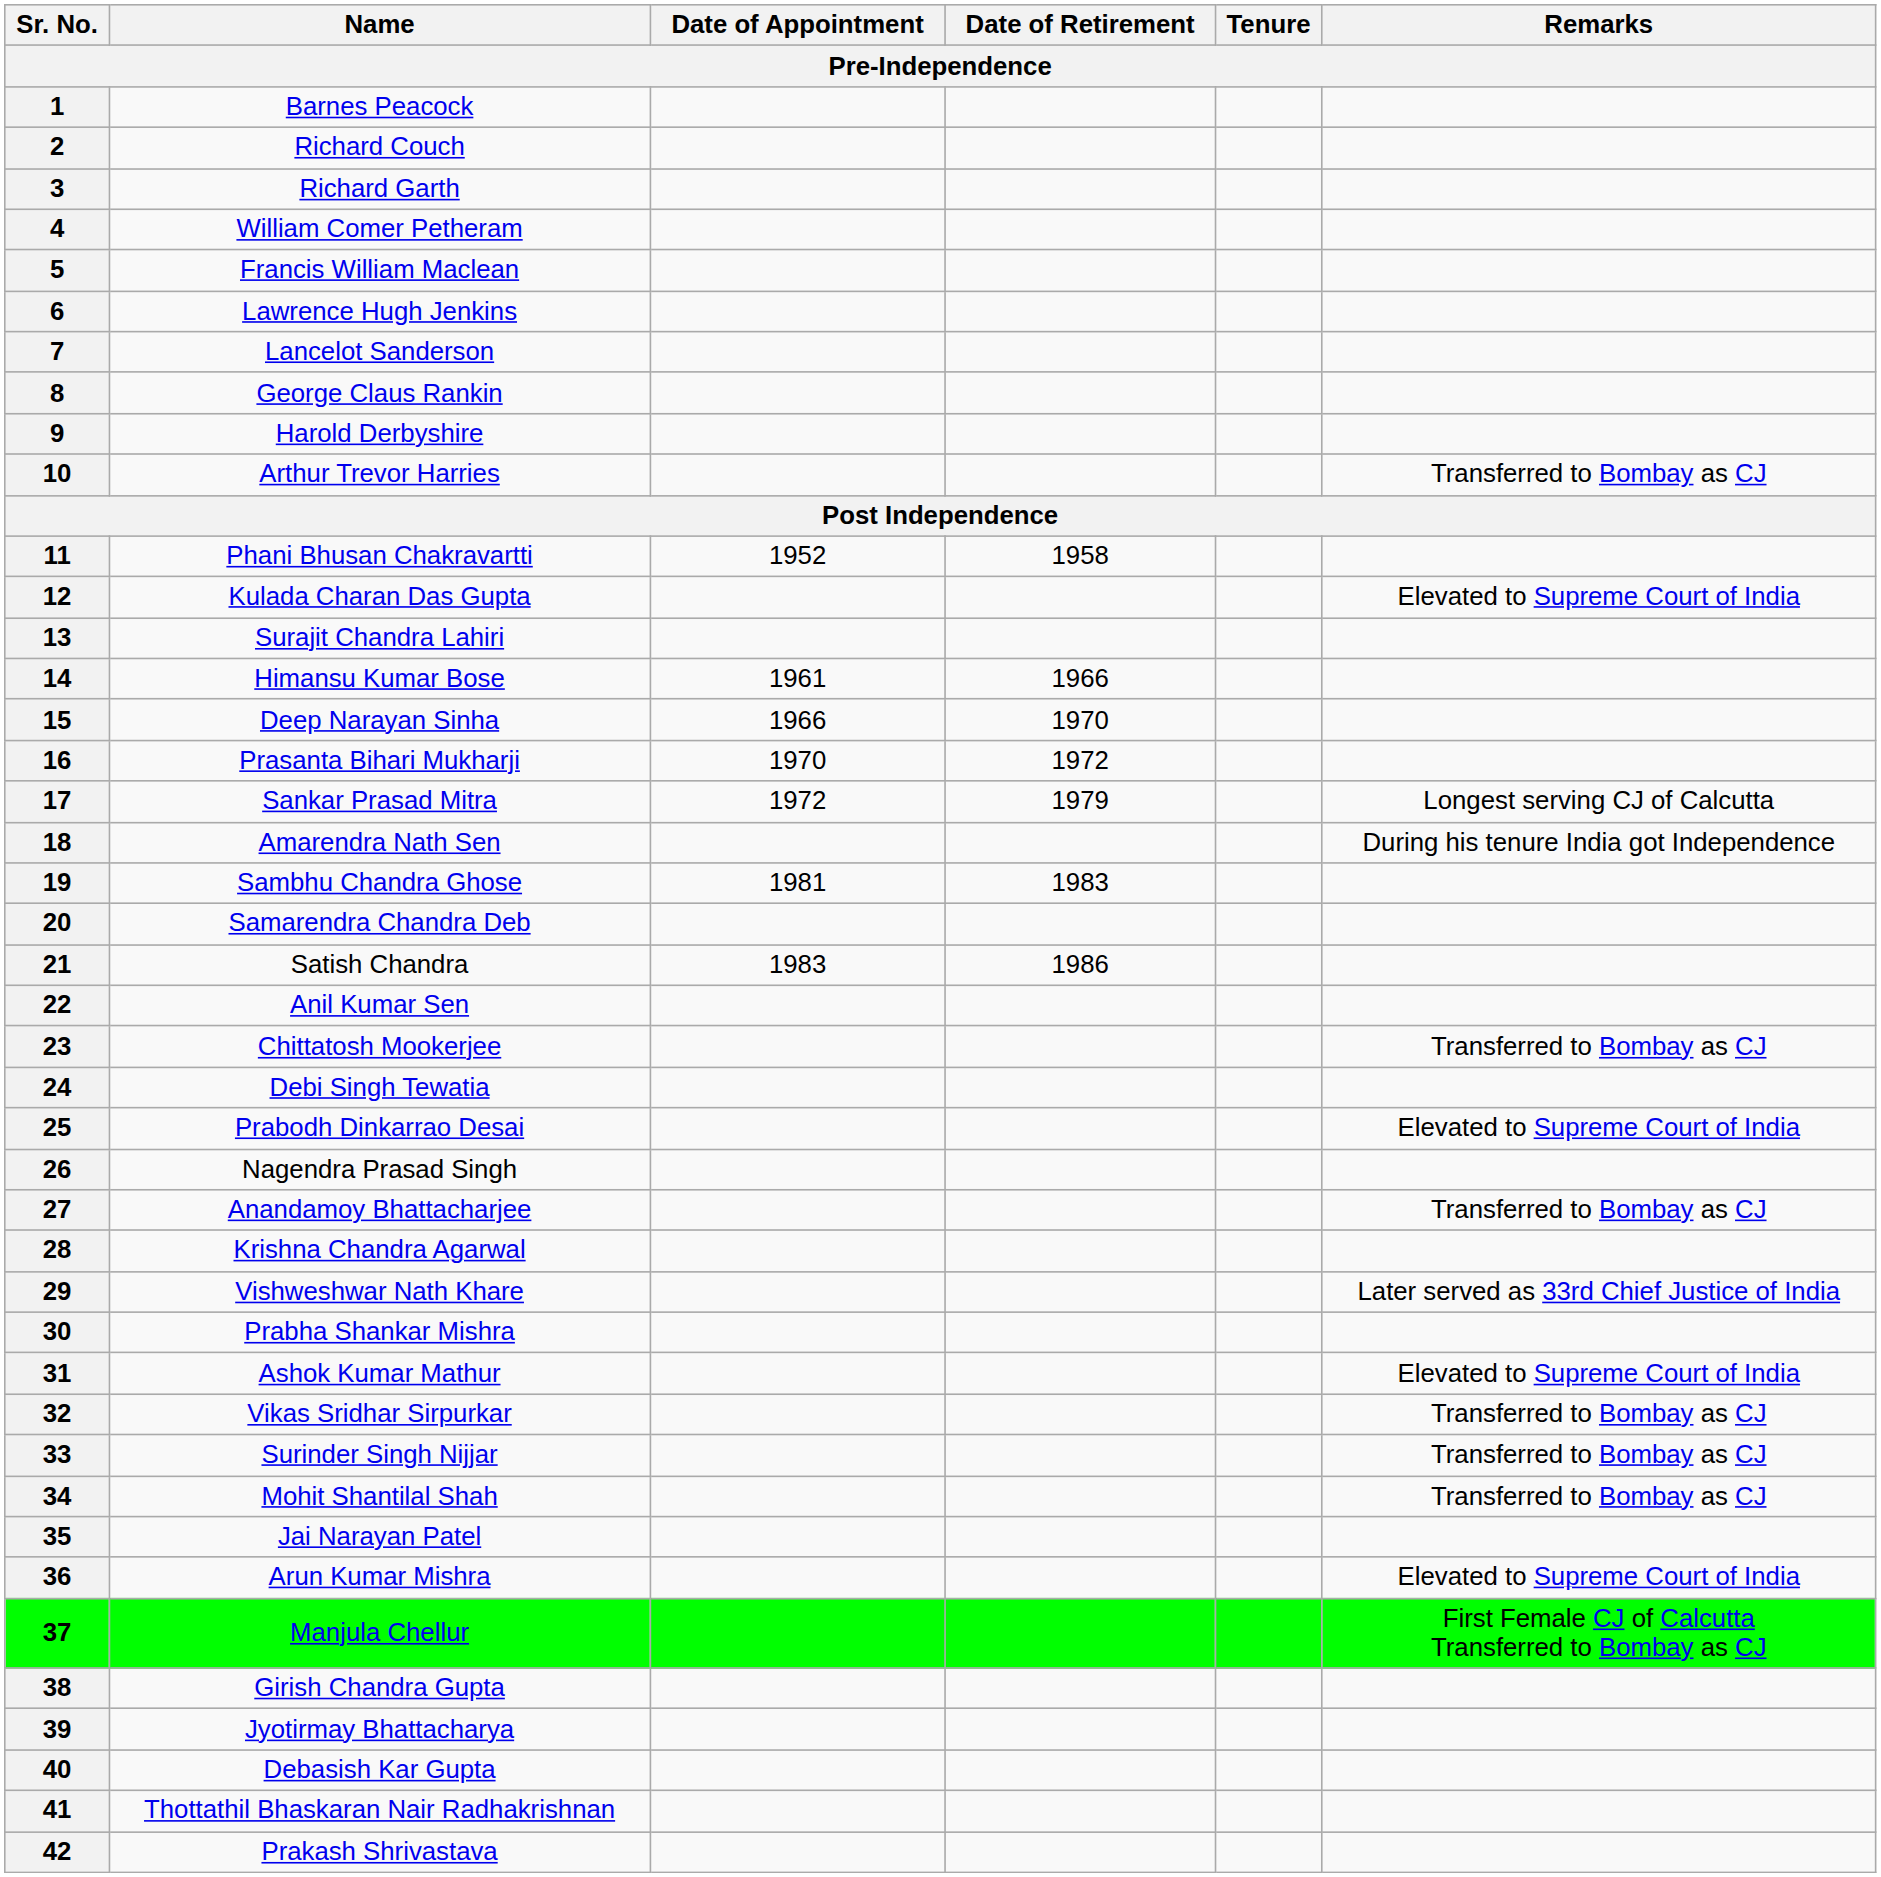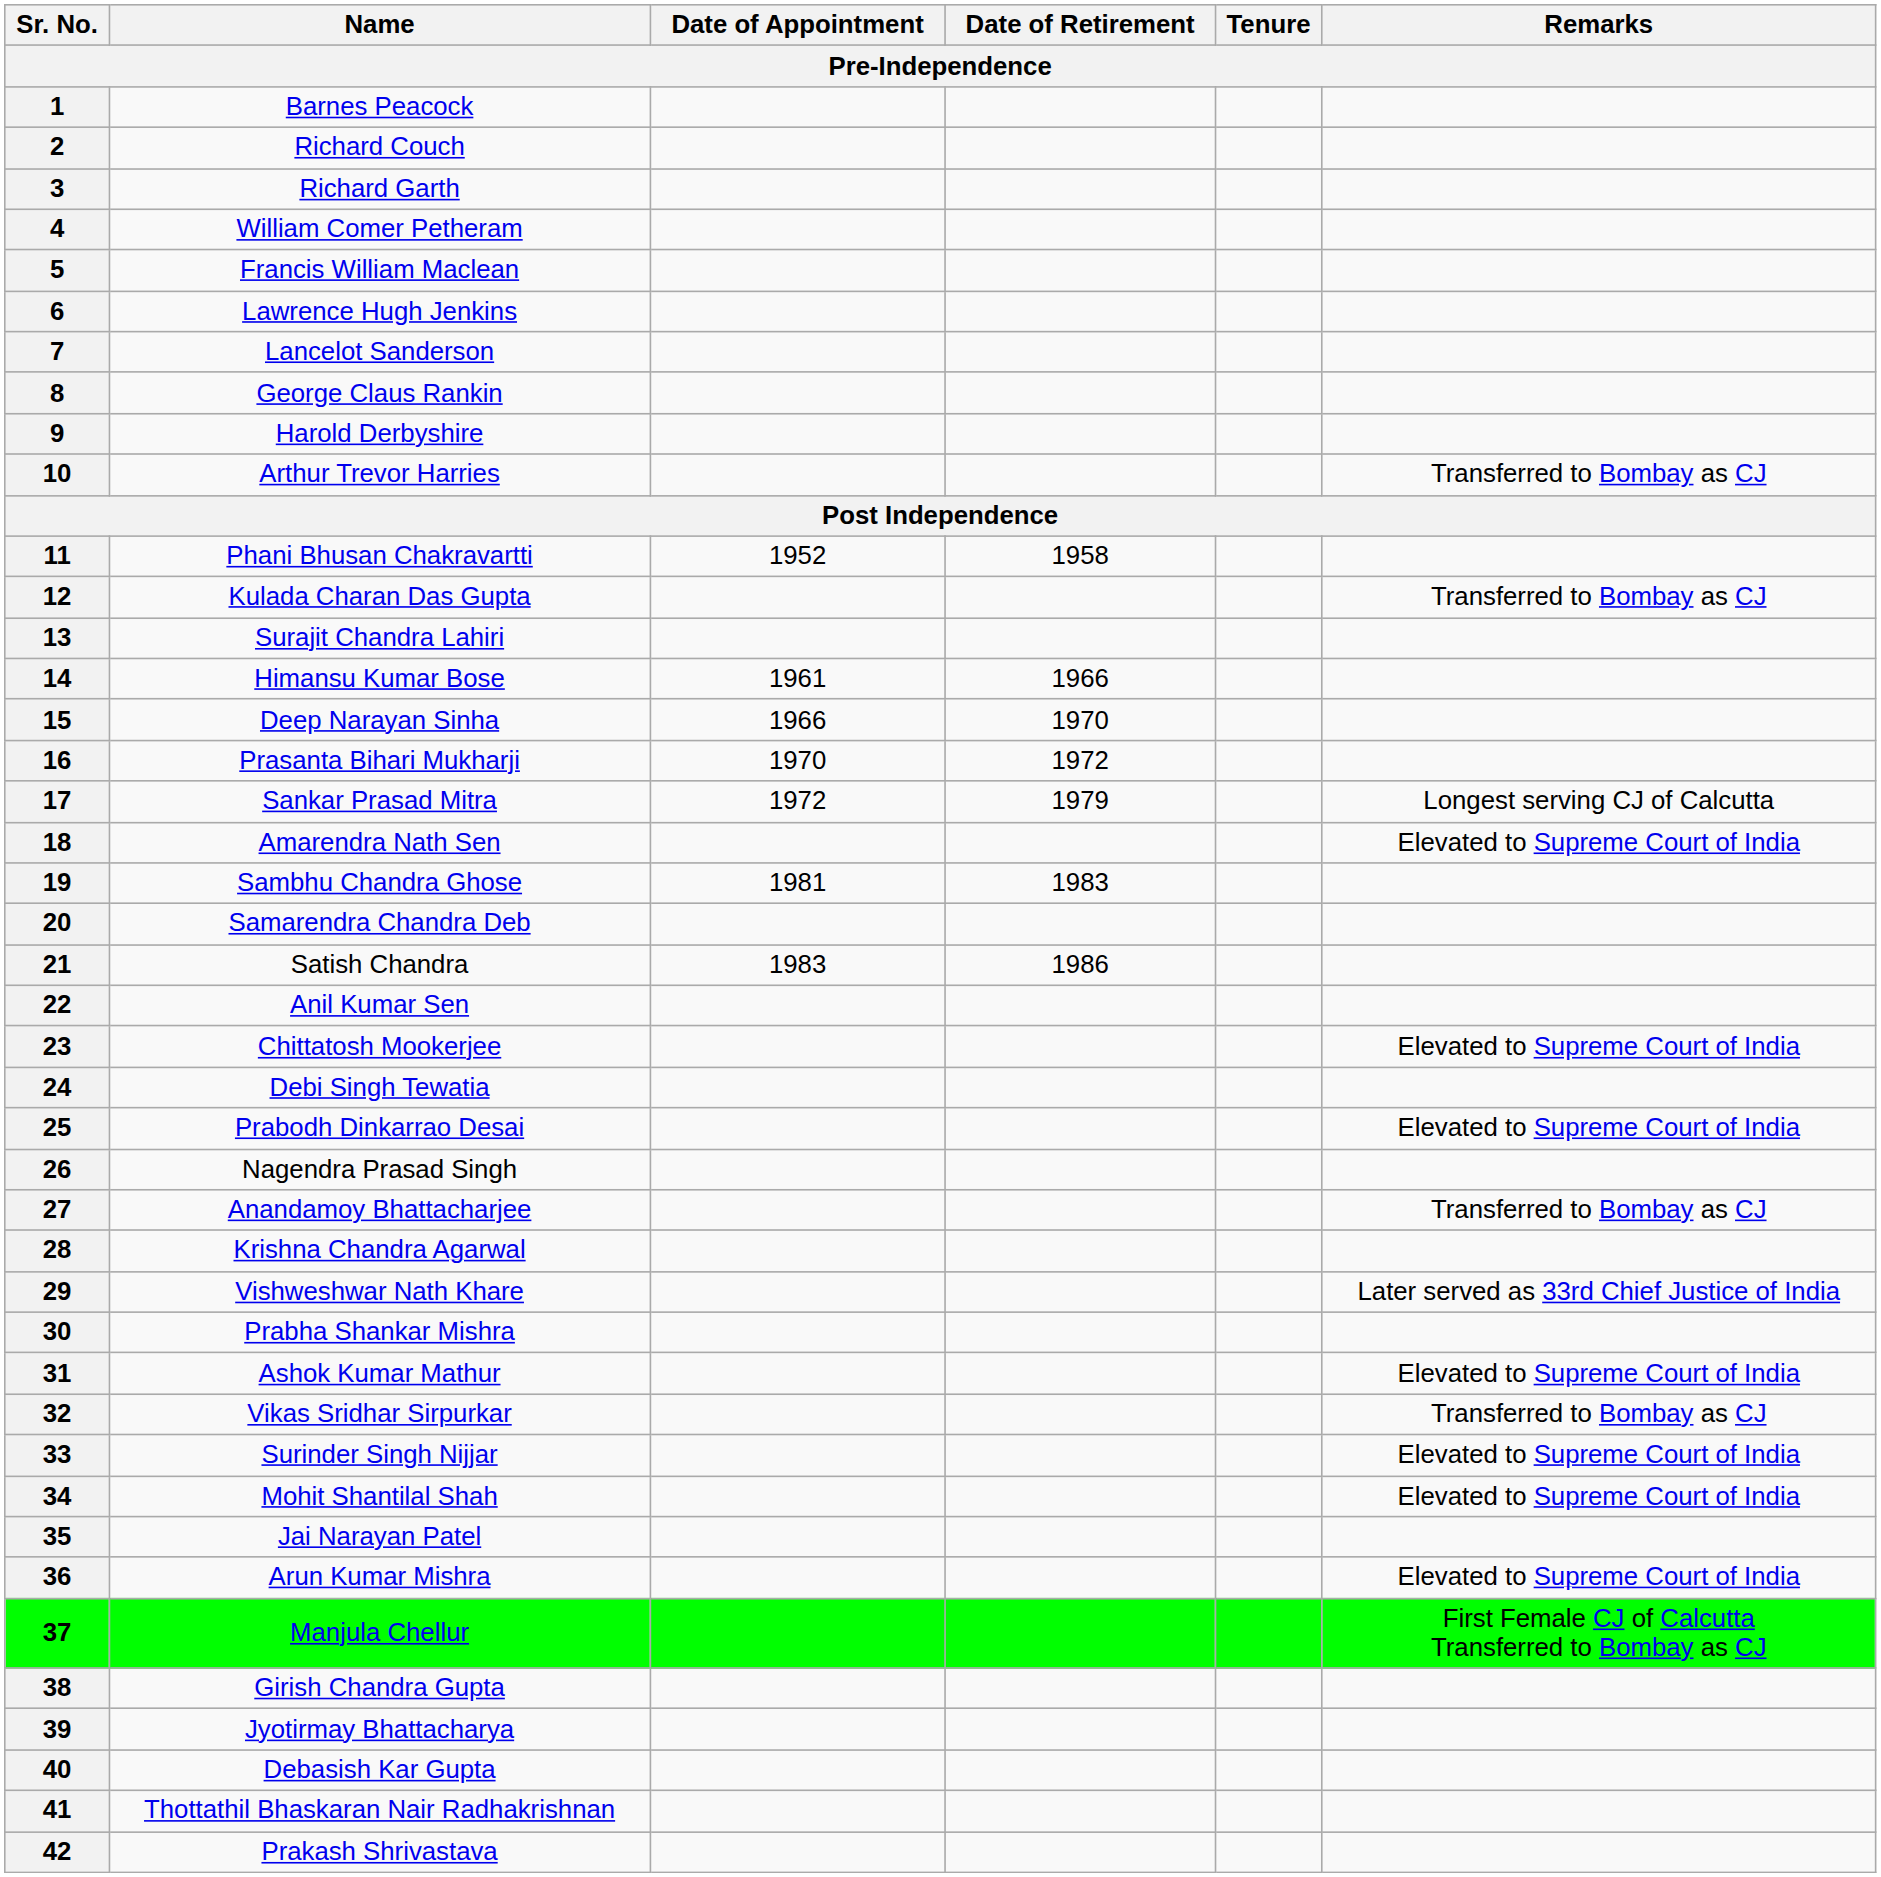 <table class="wikitable sortable" style="text-align:center" width="92%">
 <tr>
 <th>Sr. No.</th>
 <th>Name</th>
 <th>Date of Appointment</th>
 <th>Date of Retirement</th>
 <th>Tenure</th>
 <th>Remarks</th>
 </tr>
 <tr>
 <th colspan="6">Pre-Independence</th>
 </tr>
 <tr>
 <th>1</th>
 <td><a href='#'>Barnes Peacock</a></td>
 <td></td>
 <td></td>
 <td></td>
 <td></td>
 </tr>
 <tr>
 <th>2</th>
 <td><a href='#'>Richard Couch</a></td>
 <td></td>
 <td></td>
 <td></td>
 <td></td>
 </tr>
 <tr>
 <th>3</th>
 <td><a href='#'>Richard Garth</a></td>
 <td></td>
 <td></td>
 <td></td>
 <td></td>
 </tr>
 <tr>
 <th>4</th>
 <td><a href='#'>William Comer Petheram</a></td>
 <td></td>
 <td></td>
 <td></td>
 <td></td>
 </tr>
 <tr>
 <th>5</th>
 <td><a href='#'>Francis William Maclean</a></td>
 <td></td>
 <td></td>
 <td></td>
 <td></td>
 </tr>
 <tr>
 <th>6</th>
 <td><a href='#'>Lawrence Hugh Jenkins</a></td>
 <td></td>
 <td></td>
 <td></td>
 <td></td>
 </tr>
 <tr>
 <th>7</th>
 <td><a href='#'>Lancelot Sanderson</a></td>
 <td></td>
 <td></td>
 <td></td>
 <td></td>
 </tr>
 <tr>
 <th>8</th>
 <td><a href='#'>George Claus Rankin</a></td>
 <td></td>
 <td></td>
 <td></td>
 <td></td>
 </tr>
 <tr>
 <th>9</th>
 <td><a href='#'>Harold Derbyshire</a></td>
 <td></td>
 <td></td>
 <td></td>
 <td></td>
 </tr>
 <tr>
 <th>10</th>
 <td><a href='#'>Arthur Trevor Harries</a></td>
 <td></td>
 <td></td>
 <td></td>
 <td>Transferred to <a href='#'>Bombay</a> as <a href='#'>CJ</a></td>
 </tr>
 <tr>
 <th colspan="6">Post Independence</th>
 </tr>
 <tr>
 <th>11</th>
 <td><a href='#'>Phani Bhusan Chakravartti</a></td>
 <td>1952</td>
 <td>1958</td>
 <td></td>
 <td></td>
 </tr>
 <tr>
 <th>12</th>
 <td><a href='#'>Kulada Charan Das Gupta</a></td>
 <td></td>
 <td></td>
 <td></td>
-<td>Elevated to <a href='#'>Supreme Court of India</a></td>
+<td>Transferred to <a href='#'>Bombay</a> as <a href='#'>CJ</a></td>
 </tr>
 <tr>
 <th>13</th>
 <td><a href='#'>Surajit Chandra Lahiri</a></td>
 <td></td>
 <td></td>
 <td></td>
 <td></td>
 </tr>
 <tr>
 <th>14</th>
 <td><a href='#'>Himansu Kumar Bose</a></td>
 <td>1961</td>
 <td>1966</td>
 <td></td>
 <td></td>
 </tr>
 <tr>
 <th>15</th>
 <td><a href='#'>Deep Narayan Sinha</a></td>
 <td>1966</td>
 <td>1970</td>
 <td></td>
 <td></td>
 </tr>
 <tr>
 <th>16</th>
 <td><a href='#'>Prasanta Bihari Mukharji</a></td>
 <td>1970</td>
 <td>1972</td>
 <td></td>
 <td></td>
 </tr>
 <tr>
 <th>17</th>
 <td><a href='#'>Sankar Prasad Mitra</a></td>
 <td>1972</td>
 <td>1979</td>
 <td></td>
 <td>Longest serving CJ of Calcutta</td>
 </tr>
 <tr>
 <th>18</th>
 <td><a href='#'>Amarendra Nath Sen</a></td>
 <td></td>
 <td></td>
 <td></td>
-<td>During his tenure India got Independence</td>
+<td>Elevated to <a href='#'>Supreme Court of India</a></td>
 </tr>
 <tr>
 <th>19</th>
 <td><a href='#'>Sambhu Chandra Ghose</a></td>
 <td>1981</td>
 <td>1983</td>
 <td></td>
 <td></td>
 </tr>
 <tr>
 <th>20</th>
 <td><a href='#'>Samarendra Chandra Deb</a></td>
 <td></td>
 <td></td>
 <td></td>
 <td></td>
 </tr>
 <tr>
 <th>21</th>
 <td>Satish Chandra</td>
 <td>1983</td>
 <td>1986</td>
 <td></td>
 <td></td>
 </tr>
 <tr>
 <th>22</th>
 <td><a href='#'>Anil Kumar Sen</a></td>
 <td></td>
 <td></td>
 <td></td>
 <td></td>
 </tr>
 <tr>
 <th>23</th>
 <td><a href='#'>Chittatosh Mookerjee</a></td>
 <td></td>
 <td></td>
 <td></td>
-<td>Transferred to <a href='#'>Bombay</a> as <a href='#'>CJ</a></td>
+<td>Elevated to <a href='#'>Supreme Court of India</a></td>
 </tr>
 <tr>
 <th>24</th>
 <td><a href='#'>Debi Singh Tewatia</a></td>
 <td></td>
 <td></td>
 <td></td>
 <td></td>
 </tr>
 <tr>
 <th>25</th>
 <td><a href='#'>Prabodh Dinkarrao Desai</a></td>
 <td></td>
 <td></td>
 <td></td>
 <td>Elevated to <a href='#'>Supreme Court of India</a></td>
 </tr>
 <tr>
 <th>26</th>
 <td>Nagendra Prasad Singh</td>
 <td></td>
 <td></td>
 <td></td>
 <td></td>
 </tr>
 <tr>
 <th>27</th>
 <td><a href='#'>Anandamoy Bhattacharjee</a></td>
 <td></td>
 <td></td>
 <td></td>
 <td>Transferred to <a href='#'>Bombay</a> as <a href='#'>CJ</a></td>
 </tr>
 <tr>
 <th>28</th>
 <td><a href='#'>Krishna Chandra Agarwal</a></td>
 <td></td>
 <td></td>
 <td></td>
 <td></td>
 </tr>
 <tr>
 <th>29</th>
 <td><a href='#'>Vishweshwar Nath Khare</a></td>
 <td></td>
 <td></td>
 <td></td>
 <td>Later served as <a href='#'>33rd Chief Justice of India</a></td>
 </tr>
 <tr>
 <th>30</th>
 <td><a href='#'>Prabha Shankar Mishra</a></td>
 <td></td>
 <td></td>
 <td></td>
 <td></td>
 </tr>
 <tr>
 <th>31</th>
 <td><a href='#'>Ashok Kumar Mathur</a></td>
 <td></td>
 <td></td>
 <td></td>
 <td>Elevated to <a href='#'>Supreme Court of India</a></td>
 </tr>
 <tr>
 <th>32</th>
 <td><a href='#'>Vikas Sridhar Sirpurkar</a></td>
 <td></td>
 <td></td>
 <td></td>
 <td>Transferred to <a href='#'>Bombay</a> as <a href='#'>CJ</a></td>
 </tr>
 <tr>
 <th>33</th>
 <td><a href='#'>Surinder Singh Nijjar</a></td>
 <td></td>
 <td></td>
 <td></td>
-<td>Transferred to <a href='#'>Bombay</a> as <a href='#'>CJ</a></td>
+<td>Elevated to <a href='#'>Supreme Court of India</a></td>
 </tr>
 <tr>
 <th>34</th>
 <td><a href='#'>Mohit Shantilal Shah</a></td>
 <td></td>
 <td></td>
 <td></td>
-<td>Transferred to <a href='#'>Bombay</a> as <a href='#'>CJ</a></td>
+<td>Elevated to <a href='#'>Supreme Court of India</a></td>
 </tr>
 <tr>
 <th>35</th>
 <td><a href='#'>Jai Narayan Patel</a></td>
 <td></td>
 <td></td>
 <td></td>
 <td></td>
 </tr>
 <tr>
 <th>36</th>
 <td><a href='#'>Arun Kumar Mishra</a></td>
 <td></td>
 <td></td>
 <td></td>
 <td>Elevated to <a href='#'>Supreme Court of India</a></td>
 </tr>
 <tr>
 <th style="background:lime;">37</th>
 <td style="background:lime;"><a href='#'>Manjula Chellur</a></td>
 <td style="background:lime;"></td>
 <td style="background:lime;"></td>
 <td style="background:lime;"></td>
 <td style="background:lime;">First Female <a href='#'>CJ</a> of <a href='#'>Calcutta</a> <br> Transferred to <a href='#'>Bombay</a> as <a href='#'>CJ</a></td>
 </tr>
 <tr>
 <th>38</th>
 <td><a href='#'>Girish Chandra Gupta</a></td>
 <td></td>
 <td></td>
 <td></td>
 <td></td>
 </tr>
 <tr>
 <th>39</th>
 <td><a href='#'>Jyotirmay Bhattacharya</a></td>
 <td></td>
 <td></td>
 <td></td>
 <td></td>
 </tr>
 <tr>
 <th>40</th>
 <td><a href='#'>Debasish Kar Gupta</a></td>
 <td></td>
 <td></td>
 <td></td>
 <td></td>
 </tr>
 <tr>
 <th>41</th>
 <td><a href='#'>Thottathil Bhaskaran Nair Radhakrishnan</a></td>
 <td></td>
 <td></td>
 <td></td>
 <td></td>
 </tr>
 <tr>
 <th>42</th>
 <td><a href='#'>Prakash Shrivastava</a></td>
 <td></td>
 <td></td>
 <td></td>
 <td></td>
 </tr>
 </table>
